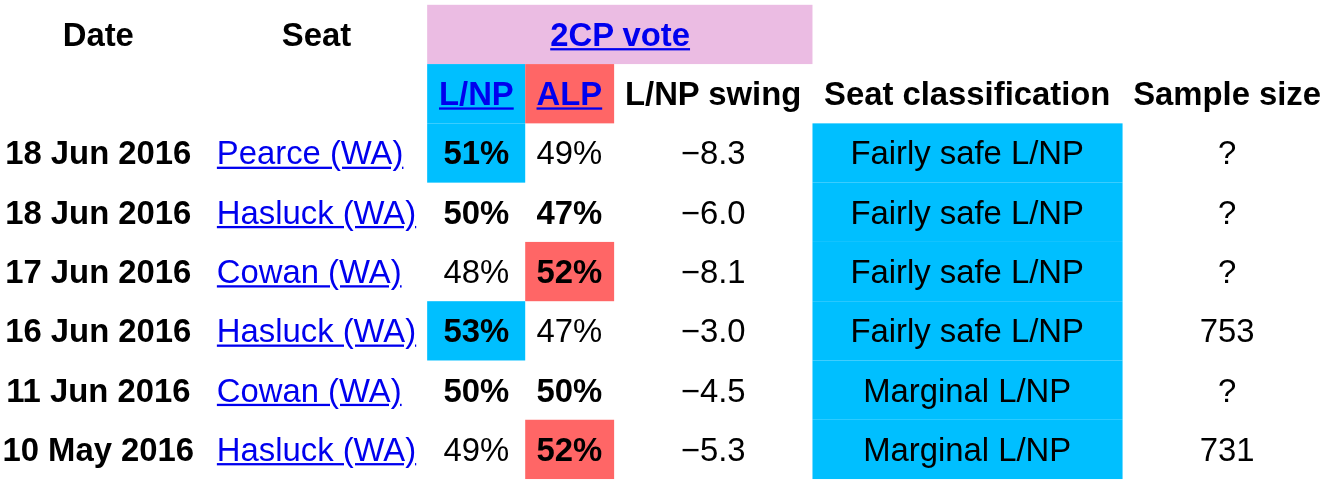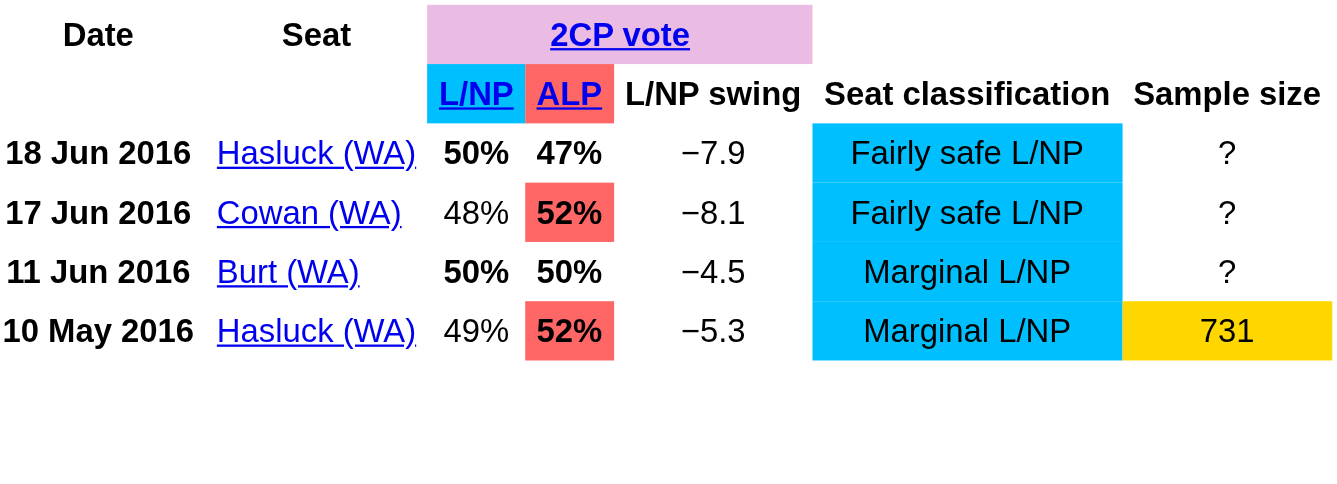 <table class="toccolours" cellpadding="5" cellspacing="0" style="text-align:center; margin:.4em; font-size:90%;">
 <tr>
 </tr>
 <tr>
 <th></th>
 <th></th>
 <th></th>
 </tr>
 <tr>
 <th>Date</th>
 <th>Seat</th>
 <th colspan="3" style="background:#ebbce3"><a href='#'>2CP vote</a></th>
 </tr>
 <tr>
 <th colspan="2"></th>
 <th style="background:#00bfff"><a href='#'>L/NP</a></th>
 <th style="background:#f66"><a href='#'>ALP</a></th>
 <th>L/NP swing</th>
 <th>Seat classification</th>
 <th>Sample size</th>
 </tr>
 <tr>
 <th>18 Jun 2016</th>
-<td style="text-align:left;"><a href='#'>Pearce (WA)</a></td>
-<td style="background:#00bfff"><strong>51%</strong></td>
-<td>49%</td>
-<td>−8.3</td>
-<td style="background:#00bfff">Fairly safe L/NP</td>
-<td>?</td>
-</tr>
-<tr>
-<th>18 Jun 2016</th>
 <td style="text-align:left;"><a href='#'>Hasluck (WA)</a></td>
 <td><strong>50%</strong></td>
 <td><strong>47%</strong></td>
-<td>−6.0</td>
+<td>−7.9</td>
 <td style="background:#00bfff">Fairly safe L/NP</td>
 <td>?</td>
 </tr>
 <tr>
 <th>17 Jun 2016</th>
 <td style="text-align:left;"><a href='#'>Cowan (WA)</a></td>
 <td>48%</td>
 <td style="background:#f66"><strong>52%</strong></td>
 <td>−8.1</td>
 <td style="background:#00bfff">Fairly safe L/NP</td>
 <td>?</td>
 </tr>
 <tr>
-<th>16 Jun 2016</th>
-<td style="text-align:left;"><a href='#'>Hasluck (WA)</a></td>
-<td style="background:#00bfff"><strong>53%</strong></td>
-<td>47%</td>
-<td>−3.0</td>
-<td style="background:#00bfff">Fairly safe L/NP</td>
-<td>753</td>
-</tr>
-<tr>
 <th>11 Jun 2016</th>
-<td style="text-align:left;"><a href='#'>Cowan (WA)</a></td>
+<td style="text-align:left;"><a href='#'>Burt (WA)</a></td>
 <td><strong>50%</strong></td>
 <td><strong>50%</strong></td>
 <td>−4.5</td>
 <td style="background:#00bfff">Marginal L/NP</td>
 <td>?</td>
 </tr>
 <tr>
 <th>10 May 2016</th>
 <td style="text-align:left;"><a href='#'>Hasluck (WA)</a></td>
 <td>49%</td>
 <td style="background:#f66"><strong>52%</strong></td>
 <td>−5.3</td>
 <td style="background:#00bfff">Marginal L/NP</td>
-<td>731</td>
+<td style="background: gold;">731</td>
 </tr>
 </table>
